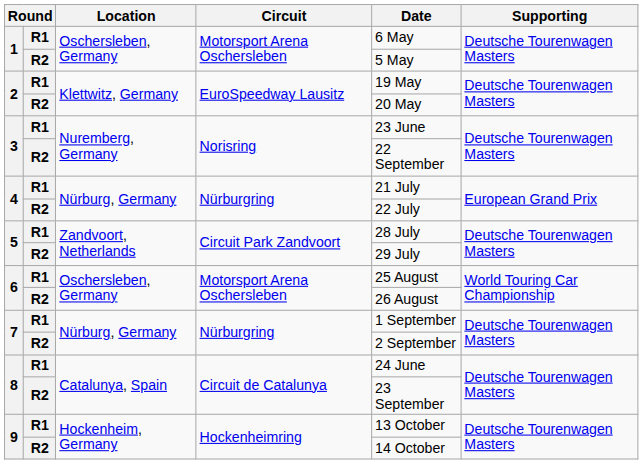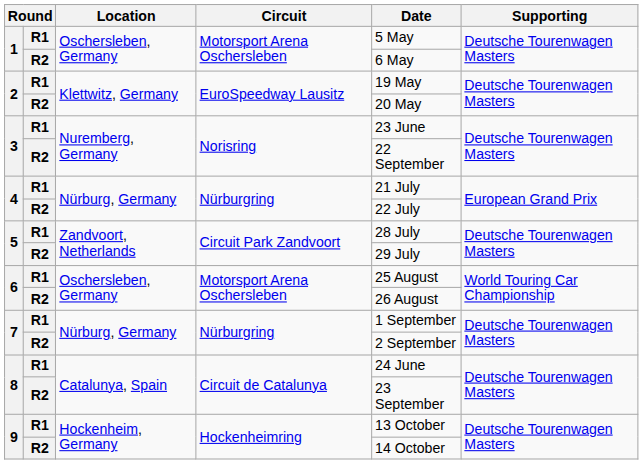 <table class="wikitable" style="font-size: 85%;">
 <tr>
 <th colspan=2>Round</th>
 <th>Location</th>
 <th>Circuit</th>
 <th>Date</th>
 <th>Supporting</th>
 </tr>
 <tr>
 <th rowspan=2>1</th>
 <th>R1</th>
 <td rowspan=2> <a href='#'>Oschersleben</a>, <a href='#'>Germany</a></td>
 <td rowspan=2><a href='#'>Motorsport Arena Oschersleben</a></td>
-<td>6 May</td>
+<td>5 May</td>
 <td rowspan=2><a href='#'>Deutsche Tourenwagen Masters</a></td>
 </tr>
 <tr>
 <th>R2</th>
-<td>5 May</td>
+<td>6 May</td>
 </tr>
 <tr>
 <th rowspan=2>2</th>
 <th>R1</th>
 <td rowspan=2> <a href='#'>Klettwitz</a>, <a href='#'>Germany</a></td>
 <td rowspan=2><a href='#'>EuroSpeedway Lausitz</a></td>
 <td>19 May</td>
 <td rowspan=2><a href='#'>Deutsche Tourenwagen Masters</a></td>
 </tr>
 <tr>
 <th>R2</th>
 <td>20 May</td>
 </tr>
 <tr>
 <th rowspan=2>3</th>
 <th>R1</th>
 <td rowspan=2> <a href='#'>Nuremberg</a>, <a href='#'>Germany</a></td>
 <td rowspan=2><a href='#'>Norisring</a></td>
 <td>23 June</td>
 <td rowspan=2><a href='#'>Deutsche Tourenwagen Masters</a></td>
 </tr>
 <tr>
 <th>R2</th>
 <td>22 September</td>
 </tr>
 <tr>
 <th rowspan=2>4</th>
 <th>R1</th>
 <td rowspan=2> <a href='#'>Nürburg</a>, <a href='#'>Germany</a></td>
 <td rowspan=2><a href='#'>Nürburgring</a></td>
 <td>21 July</td>
 <td rowspan=2><a href='#'>European Grand Prix</a></td>
 </tr>
 <tr>
 <th>R2</th>
 <td>22 July</td>
 </tr>
 <tr>
 <th rowspan=2>5</th>
 <th>R1</th>
 <td rowspan=2> <a href='#'>Zandvoort</a>, <a href='#'>Netherlands</a></td>
 <td rowspan=2><a href='#'>Circuit Park Zandvoort</a></td>
 <td>28 July</td>
 <td rowspan=2><a href='#'>Deutsche Tourenwagen Masters</a></td>
 </tr>
 <tr>
 <th>R2</th>
 <td>29 July</td>
 </tr>
 <tr>
 <th rowspan=2>6</th>
 <th>R1</th>
 <td rowspan=2> <a href='#'>Oschersleben</a>, <a href='#'>Germany</a></td>
 <td rowspan=2><a href='#'>Motorsport Arena Oschersleben</a></td>
 <td>25 August</td>
 <td rowspan=2><a href='#'>World Touring Car Championship</a></td>
 </tr>
 <tr>
 <th>R2</th>
 <td>26 August</td>
 </tr>
 <tr>
 <th rowspan=2>7</th>
 <th>R1</th>
 <td rowspan=2> <a href='#'>Nürburg</a>, <a href='#'>Germany</a></td>
 <td rowspan=2><a href='#'>Nürburgring</a></td>
 <td>1 September</td>
 <td rowspan=2><a href='#'>Deutsche Tourenwagen Masters</a></td>
 </tr>
 <tr>
 <th>R2</th>
 <td>2 September</td>
 </tr>
 <tr>
 <th rowspan=2>8</th>
 <th>R1</th>
 <td rowspan=2> <a href='#'>Catalunya</a>, <a href='#'>Spain</a></td>
 <td rowspan=2><a href='#'>Circuit de Catalunya</a></td>
 <td>24 June</td>
 <td rowspan=2><a href='#'>Deutsche Tourenwagen Masters</a></td>
 </tr>
 <tr>
 <th>R2</th>
 <td>23 September</td>
 </tr>
 <tr>
 <th rowspan=2>9</th>
 <th>R1</th>
 <td rowspan=2> <a href='#'>Hockenheim</a>, <a href='#'>Germany</a></td>
 <td rowspan=2><a href='#'>Hockenheimring</a></td>
 <td>13 October</td>
 <td rowspan=2><a href='#'>Deutsche Tourenwagen Masters</a></td>
 </tr>
 <tr>
 <th>R2</th>
 <td>14 October</td>
 </tr>
 </table>
